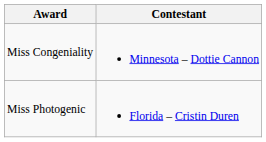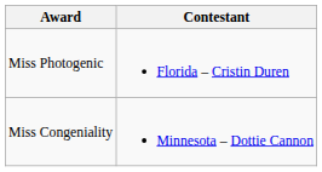 <table class="wikitable sortable" style="font-size: 95%;">
 <tr>
 <th>Award</th>
 <th>Contestant</th>
 </tr>
 <tr>
+<td>Miss Photogenic</td>
+<td><br><ul><li><a href='#'>Florida</a> – <a href='#'>Cristin Duren</a></li></ul></td>
+</tr>
+<tr>
 <td>Miss Congeniality</td>
 <td><br><ul><li><a href='#'>Minnesota</a> – <a href='#'>Dottie Cannon</a></li></ul></td>
 </tr>
-<tr>
-<td>Miss Photogenic</td>
-<td><br><ul><li><a href='#'>Florida</a> – <a href='#'>Cristin Duren</a></li></ul></td>
-</tr>
 </table>
